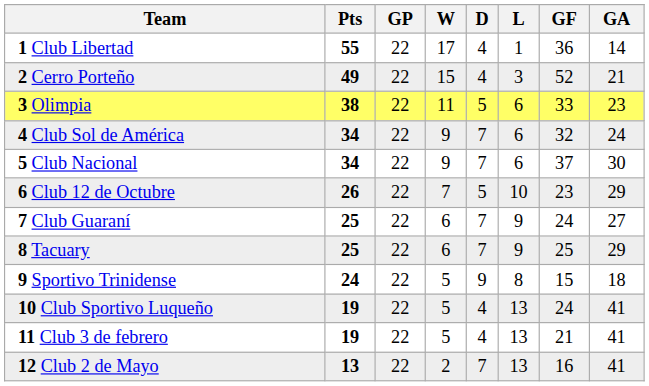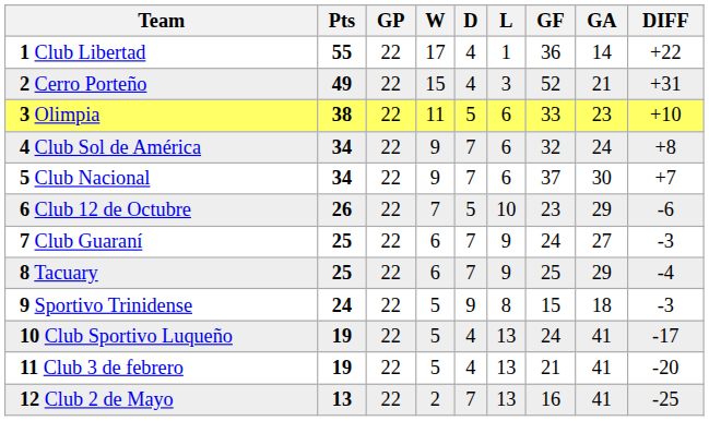 <table class="wikitable" style="width:90%;">
 <tr style="background:#ddd;">
 <th>Team</th>
 <th>Pts</th>
 <th>GP</th>
 <th>W</th>
 <th>D</th>
 <th>L</th>
 <th>GF</th>
 <th>GA</th>
+<th>DIFF</th>
 </tr>
 <tr style="text-align:center; background:#fff;">
 <td align=left>  <strong>1</strong> <a href='#'>Club Libertad</a></td>
 <td><strong>55</strong></td>
 <td>22</td>
 <td>17</td>
 <td>4</td>
 <td>1</td>
 <td>36</td>
 <td>14</td>
+<td>+22</td>
 </tr>
 <tr style="text-align:center; background:#eee;">
 <td align=left>  <strong>2</strong> <a href='#'>Cerro Porteño</a></td>
 <td><strong>49</strong></td>
 <td>22</td>
 <td>15</td>
 <td>4</td>
 <td>3</td>
 <td>52</td>
 <td>21</td>
+<td>+31</td>
 </tr>
 <tr style="text-align:center; background:#ff6;">
 <td align=left>  <strong>3</strong> <a href='#'>Olimpia</a></td>
 <td><strong>38</strong></td>
 <td>22</td>
 <td>11</td>
 <td>5</td>
 <td>6</td>
 <td>33</td>
 <td>23</td>
+<td>+10</td>
 </tr>
 <tr style="text-align:center; background:#eee;">
 <td align=left>  <strong>4</strong> <a href='#'>Club Sol de América</a></td>
 <td><strong>34</strong></td>
 <td>22</td>
 <td>9</td>
 <td>7</td>
 <td>6</td>
 <td>32</td>
 <td>24</td>
+<td>+8</td>
 </tr>
 <tr style="text-align:center; background:#fff;">
 <td align=left>  <strong>5</strong> <a href='#'>Club Nacional</a></td>
 <td><strong>34</strong></td>
 <td>22</td>
 <td>9</td>
 <td>7</td>
 <td>6</td>
 <td>37</td>
 <td>30</td>
+<td>+7</td>
 </tr>
 <tr style="text-align:center; background:#eee;">
 <td align=left>  <strong>6</strong> <a href='#'>Club 12 de Octubre</a></td>
 <td><strong>26</strong></td>
 <td>22</td>
 <td>7</td>
 <td>5</td>
 <td>10</td>
 <td>23</td>
 <td>29</td>
+<td>-6</td>
 </tr>
 <tr style="text-align:center; background:#fff;">
 <td align=left>  <strong>7</strong> <a href='#'>Club Guaraní</a></td>
 <td><strong>25</strong></td>
 <td>22</td>
 <td>6</td>
 <td>7</td>
 <td>9</td>
 <td>24</td>
 <td>27</td>
+<td>-3</td>
 </tr>
 <tr style="text-align:center; background:#eee;">
 <td align=left>  <strong>8</strong> <a href='#'>Tacuary</a></td>
 <td><strong>25</strong></td>
 <td>22</td>
 <td>6</td>
 <td>7</td>
 <td>9</td>
 <td>25</td>
 <td>29</td>
+<td>-4</td>
 </tr>
 <tr style="text-align:center; background:#fff;">
 <td align=left>  <strong>9</strong> <a href='#'>Sportivo Trinidense</a></td>
 <td><strong>24</strong></td>
 <td>22</td>
 <td>5</td>
 <td>9</td>
 <td>8</td>
 <td>15</td>
 <td>18</td>
+<td>-3</td>
 </tr>
 <tr style="text-align:center; background:#eee;">
 <td align=left>  <strong>10</strong> <a href='#'>Club Sportivo Luqueño</a></td>
 <td><strong>19</strong></td>
 <td>22</td>
 <td>5</td>
 <td>4</td>
 <td>13</td>
 <td>24</td>
 <td>41</td>
+<td>-17</td>
 </tr>
 <tr style="text-align:center; background:#fff;">
 <td align=left>  <strong>11</strong> <a href='#'>Club 3 de febrero</a></td>
 <td><strong>19</strong></td>
 <td>22</td>
 <td>5</td>
 <td>4</td>
 <td>13</td>
 <td>21</td>
 <td>41</td>
+<td>-20</td>
 </tr>
 <tr style="text-align:center; background:#eee;">
 <td align=left>  <strong>12</strong> <a href='#'>Club 2 de Mayo</a></td>
 <td><strong>13</strong></td>
 <td>22</td>
 <td>2</td>
 <td>7</td>
 <td>13</td>
 <td>16</td>
 <td>41</td>
+<td>-25</td>
 </tr>
 </table>
